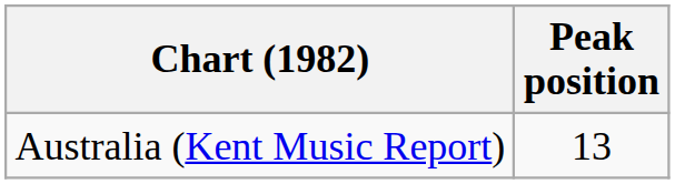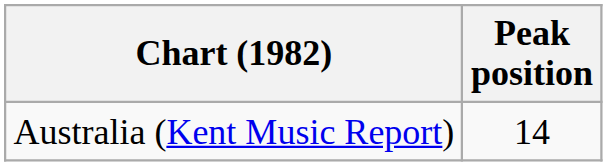 <table class="wikitable">
 <tr>
 <th>Chart (1982)</th>
 <th>Peak<br>position</th>
 </tr>
 <tr>
 <td>Australia (<a href='#'>Kent Music Report</a>)</td>
-<td style="text-align:center;">13</td>
+<td style="text-align:center;">14</td>
 </tr>
 </table>
